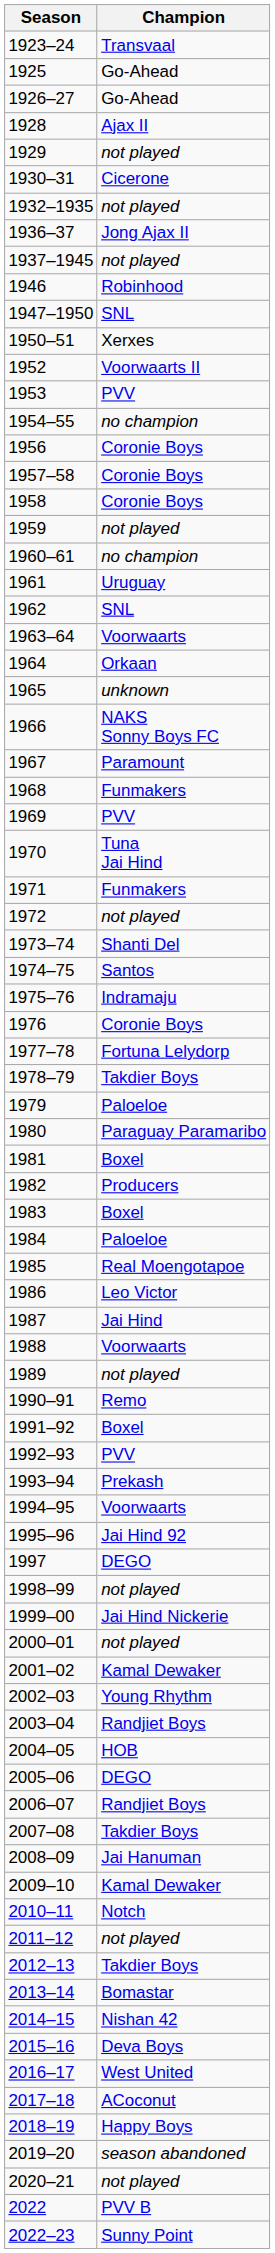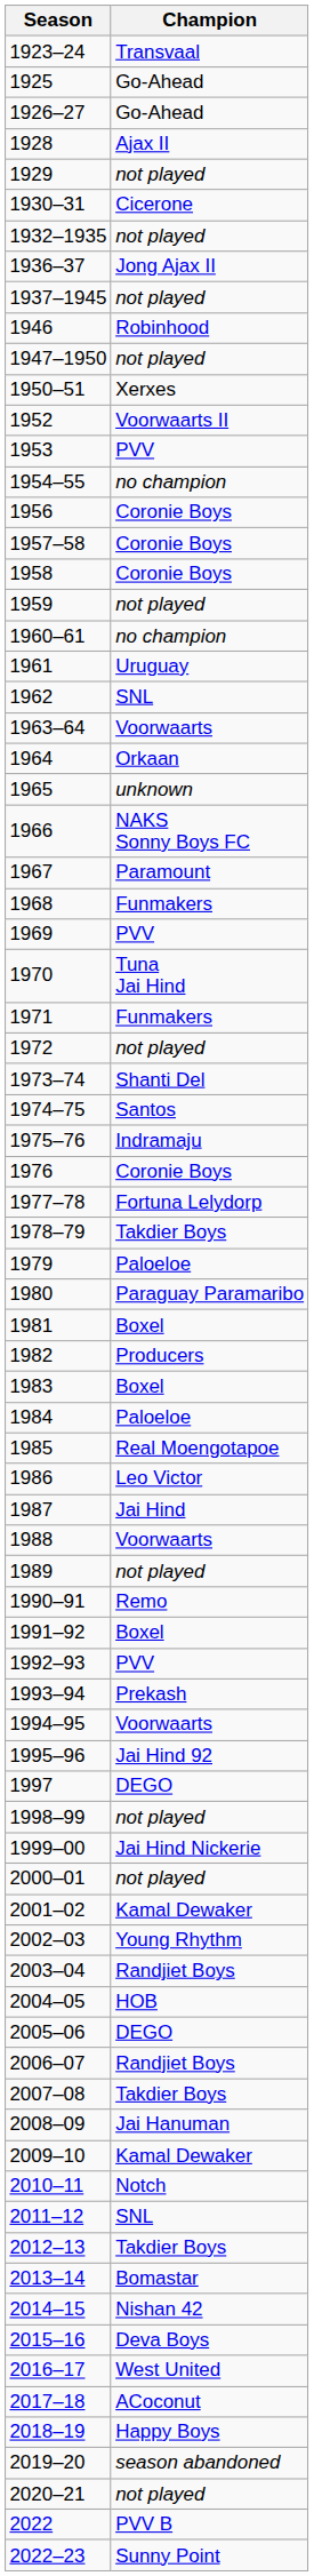 <table class="wikitable">
 <tr>
 <th>Season</th>
 <th>Champion</th>
 </tr>
 <tr>
 <td>1923–24</td>
 <td><a href='#'>Transvaal</a></td>
 </tr>
 <tr>
 <td>1925</td>
 <td>Go-Ahead</td>
 </tr>
 <tr>
 <td>1926–27</td>
 <td>Go-Ahead</td>
 </tr>
 <tr>
 <td>1928</td>
 <td><a href='#'>Ajax II</a></td>
 </tr>
 <tr>
 <td>1929</td>
 <td><em>not played</em></td>
 </tr>
 <tr>
 <td>1930–31</td>
 <td><a href='#'>Cicerone</a></td>
 </tr>
 <tr>
 <td>1932–1935</td>
 <td><em>not played</em></td>
 </tr>
 <tr>
 <td>1936–37</td>
 <td><a href='#'>Jong Ajax II</a></td>
 </tr>
 <tr>
 <td>1937–1945</td>
 <td><em>not played</em></td>
 </tr>
 <tr>
 <td>1946</td>
 <td><a href='#'>Robinhood</a></td>
 </tr>
 <tr>
 <td>1947–1950</td>
-<td><a href='#'>SNL</a></td>
+<td><em>not played</em></td>
 </tr>
 <tr>
 <td>1950–51</td>
 <td>Xerxes</td>
 </tr>
 <tr>
 <td>1952</td>
 <td><a href='#'>Voorwaarts II</a></td>
 </tr>
 <tr>
 <td>1953</td>
 <td><a href='#'>PVV</a></td>
 </tr>
 <tr>
 <td>1954–55</td>
 <td><em>no champion</em></td>
 </tr>
 <tr>
 <td>1956</td>
 <td><a href='#'>Coronie Boys</a></td>
 </tr>
 <tr>
 <td>1957–58</td>
 <td><a href='#'>Coronie Boys</a></td>
 </tr>
 <tr>
 <td>1958</td>
 <td><a href='#'>Coronie Boys</a></td>
 </tr>
 <tr>
 <td>1959</td>
 <td><em>not played</em></td>
 </tr>
 <tr>
 <td>1960–61</td>
 <td><em>no champion</em></td>
 </tr>
 <tr>
 <td>1961</td>
 <td><a href='#'>Uruguay</a></td>
 </tr>
 <tr>
 <td>1962</td>
 <td><a href='#'>SNL</a></td>
 </tr>
 <tr>
 <td>1963–64</td>
 <td><a href='#'>Voorwaarts</a></td>
 </tr>
 <tr>
 <td>1964</td>
 <td><a href='#'>Orkaan</a></td>
 </tr>
 <tr>
 <td>1965</td>
 <td><em>unknown</em></td>
 </tr>
 <tr>
 <td>1966</td>
 <td><a href='#'>NAKS</a> <br><a href='#'>Sonny Boys FC</a></td>
 </tr>
 <tr>
 <td>1967</td>
 <td><a href='#'>Paramount</a></td>
 </tr>
 <tr>
 <td>1968</td>
 <td><a href='#'>Funmakers</a></td>
 </tr>
 <tr>
 <td>1969</td>
 <td><a href='#'>PVV</a></td>
 </tr>
 <tr>
 <td>1970</td>
 <td><a href='#'>Tuna</a> <br><a href='#'>Jai Hind</a></td>
 </tr>
 <tr>
 <td>1971</td>
 <td><a href='#'>Funmakers</a></td>
 </tr>
 <tr>
 <td>1972</td>
 <td><em>not played</em></td>
 </tr>
 <tr>
 <td>1973–74</td>
 <td><a href='#'>Shanti Del</a></td>
 </tr>
 <tr>
 <td>1974–75</td>
 <td><a href='#'>Santos</a></td>
 </tr>
 <tr>
 <td>1975–76</td>
 <td><a href='#'>Indramaju</a></td>
 </tr>
 <tr>
 <td>1976</td>
 <td><a href='#'>Coronie Boys</a></td>
 </tr>
 <tr>
 <td>1977–78</td>
 <td><a href='#'>Fortuna Lelydorp</a></td>
 </tr>
 <tr>
 <td>1978–79</td>
 <td><a href='#'>Takdier Boys</a></td>
 </tr>
 <tr>
 <td>1979</td>
 <td><a href='#'>Paloeloe</a></td>
 </tr>
 <tr>
 <td>1980</td>
 <td><a href='#'>Paraguay Paramaribo</a></td>
 </tr>
 <tr>
 <td>1981</td>
 <td><a href='#'>Boxel</a></td>
 </tr>
 <tr>
 <td>1982</td>
 <td><a href='#'>Producers</a></td>
 </tr>
 <tr>
 <td>1983</td>
 <td><a href='#'>Boxel</a></td>
 </tr>
 <tr>
 <td>1984</td>
 <td><a href='#'>Paloeloe</a></td>
 </tr>
 <tr>
 <td>1985</td>
 <td><a href='#'>Real Moengotapoe</a></td>
 </tr>
 <tr>
 <td>1986</td>
 <td><a href='#'>Leo Victor</a></td>
 </tr>
 <tr>
 <td>1987</td>
 <td><a href='#'>Jai Hind</a></td>
 </tr>
 <tr>
 <td>1988</td>
 <td><a href='#'>Voorwaarts</a></td>
 </tr>
 <tr>
 <td>1989</td>
 <td><em>not played</em></td>
 </tr>
 <tr>
 <td>1990–91</td>
 <td><a href='#'>Remo</a></td>
 </tr>
 <tr>
 <td>1991–92</td>
 <td><a href='#'>Boxel</a></td>
 </tr>
 <tr>
 <td>1992–93</td>
 <td><a href='#'>PVV</a></td>
 </tr>
 <tr>
 <td>1993–94</td>
 <td><a href='#'>Prekash</a></td>
 </tr>
 <tr>
 <td>1994–95</td>
 <td><a href='#'>Voorwaarts</a></td>
 </tr>
 <tr>
 <td>1995–96</td>
 <td><a href='#'>Jai Hind 92</a></td>
 </tr>
 <tr>
 <td>1997</td>
 <td><a href='#'>DEGO</a></td>
 </tr>
 <tr>
 <td>1998–99</td>
 <td><em>not played</em></td>
 </tr>
 <tr>
 <td>1999–00</td>
 <td><a href='#'>Jai Hind Nickerie</a></td>
 </tr>
 <tr>
 <td>2000–01</td>
 <td><em>not played</em></td>
 </tr>
 <tr>
 <td>2001–02</td>
 <td><a href='#'>Kamal Dewaker</a></td>
 </tr>
 <tr>
 <td>2002–03</td>
 <td><a href='#'>Young Rhythm</a></td>
 </tr>
 <tr>
 <td>2003–04</td>
 <td><a href='#'>Randjiet Boys</a></td>
 </tr>
 <tr>
 <td>2004–05</td>
 <td><a href='#'>HOB</a></td>
 </tr>
 <tr>
 <td>2005–06</td>
 <td><a href='#'>DEGO</a></td>
 </tr>
 <tr>
 <td>2006–07</td>
 <td><a href='#'>Randjiet Boys</a></td>
 </tr>
 <tr>
 <td>2007–08</td>
 <td><a href='#'>Takdier Boys</a></td>
 </tr>
 <tr>
 <td>2008–09</td>
 <td><a href='#'>Jai Hanuman</a></td>
 </tr>
 <tr>
 <td>2009–10</td>
 <td><a href='#'>Kamal Dewaker</a></td>
 </tr>
 <tr>
 <td><a href='#'>2010–11</a></td>
 <td><a href='#'>Notch</a></td>
 </tr>
 <tr>
 <td><a href='#'>2011–12</a></td>
-<td><em>not played</em></td>
+<td><a href='#'>SNL</a></td>
 </tr>
 <tr>
 <td><a href='#'>2012–13</a></td>
 <td><a href='#'>Takdier Boys</a></td>
 </tr>
 <tr>
 <td><a href='#'>2013–14</a></td>
 <td><a href='#'>Bomastar</a></td>
 </tr>
 <tr>
 <td><a href='#'>2014–15</a></td>
 <td><a href='#'>Nishan 42</a></td>
 </tr>
 <tr>
 <td><a href='#'>2015–16</a></td>
 <td><a href='#'>Deva Boys</a></td>
 </tr>
 <tr>
 <td><a href='#'>2016–17</a></td>
 <td><a href='#'>West United</a></td>
 </tr>
 <tr>
 <td><a href='#'>2017–18</a></td>
 <td><a href='#'>ACoconut</a></td>
 </tr>
 <tr>
 <td><a href='#'>2018–19</a></td>
 <td><a href='#'>Happy Boys</a></td>
 </tr>
 <tr>
 <td>2019–20</td>
 <td><em>season abandoned</em></td>
 </tr>
 <tr>
 <td>2020–21</td>
 <td><em>not played</em></td>
 </tr>
 <tr>
 <td><a href='#'>2022</a></td>
 <td><a href='#'>PVV B</a></td>
 </tr>
 <tr>
 <td><a href='#'>2022–23</a></td>
 <td><a href='#'>Sunny Point</a></td>
 </tr>
 </table>
